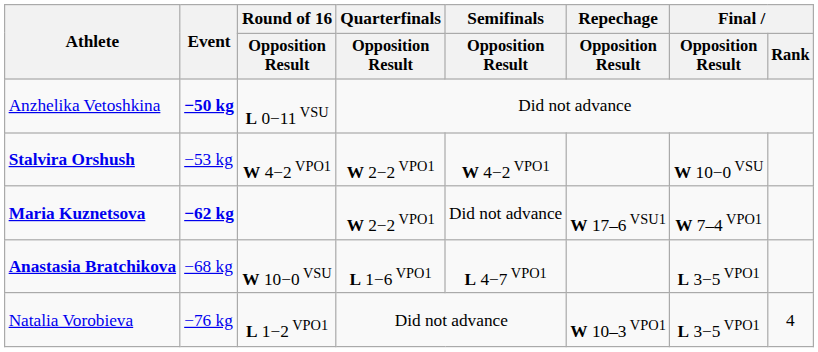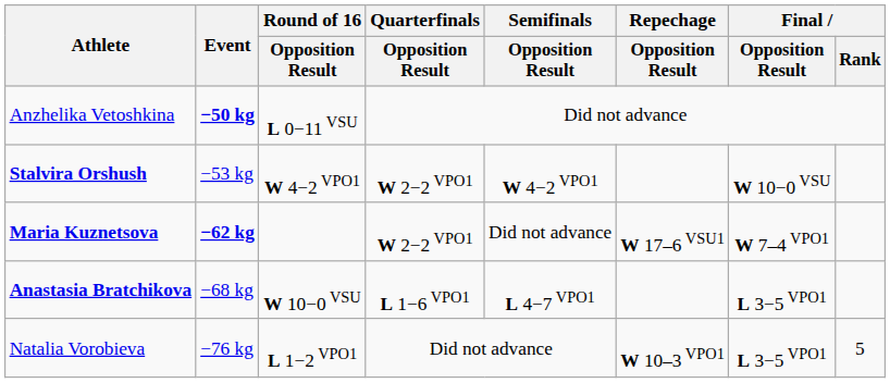 <table class="wikitable" style="text-align:center; font-size:90%">
 <tr>
 <th rowspan=2>Athlete</th>
 <th rowspan=2>Event</th>
 <th>Round of 16</th>
 <th>Quarterfinals</th>
 <th>Semifinals</th>
 <th>Repechage</th>
 <th colspan=2>Final / </th>
 </tr>
 <tr style="font-size: 95%">
 <th>Opposition<br>Result</th>
 <th>Opposition<br>Result</th>
 <th>Opposition<br>Result</th>
 <th>Opposition<br>Result</th>
 <th>Opposition<br>Result</th>
 <th>Rank</th>
 </tr>
 <tr>
 <td align=left><a href='#'>Anzhelika Vetoshkina</a></td>
 <td align=left><strong><a href='#'>−50 kg</a></strong></td>
 <td><br><strong>L</strong> 0−11<sup> VSU</sup></td>
 <td colspan=5>Did not advance</td>
 </tr>
 <tr>
 <td align=left><strong><a href='#'>Stalvira Orshush</a></strong></td>
 <td align=left><a href='#'>−53 kg</a></td>
 <td><br><strong>W</strong> 4−2<sup> VPO1</sup></td>
 <td><br><strong>W</strong> 2−2<sup> VPO1</sup></td>
 <td><br><strong>W</strong> 4−2<sup> VPO1</sup></td>
 <td></td>
 <td><br><strong>W</strong> 10−0<sup> VSU</sup></td>
 <td></td>
 </tr>
 <tr>
 <td align=left><strong><a href='#'>Maria Kuznetsova</a></strong></td>
 <td align=left><strong><a href='#'>−62 kg</a></strong></td>
 <td></td>
 <td><br><strong>W</strong> 2−2<sup> VPO1</sup></td>
 <td>Did not advance</td>
 <td><br><strong>W</strong> 17–6<sup> VSU1</sup></td>
 <td><br><strong>W</strong> 7–4<sup> VPO1</sup></td>
 <td></td>
 </tr>
 <tr>
 <td align=left><strong><a href='#'>Anastasia Bratchikova</a></strong></td>
 <td align=left><a href='#'>−68 kg</a></td>
 <td><br><strong>W</strong> 10−0<sup> VSU</sup></td>
 <td><br><strong>L</strong> 1−6<sup> VPO1</sup></td>
 <td><br><strong>L</strong> 4−7<sup> VPO1</sup></td>
 <td></td>
 <td><br><strong>L</strong> 3−5<sup> VPO1</sup></td>
 <td></td>
 </tr>
 <tr>
 <td align=left><a href='#'>Natalia Vorobieva</a></td>
 <td align=left><a href='#'>−76 kg</a></td>
 <td><br><strong>L</strong> 1−2<sup> VPO1</sup></td>
 <td colspan=2>Did not advance</td>
 <td><br><strong>W</strong> 10–3<sup> VPO1</sup></td>
 <td><br><strong>L</strong> 3−5<sup> VPO1</sup></td>
-<td>4</td>
+<td>5</td>
 </tr>
 </table>
